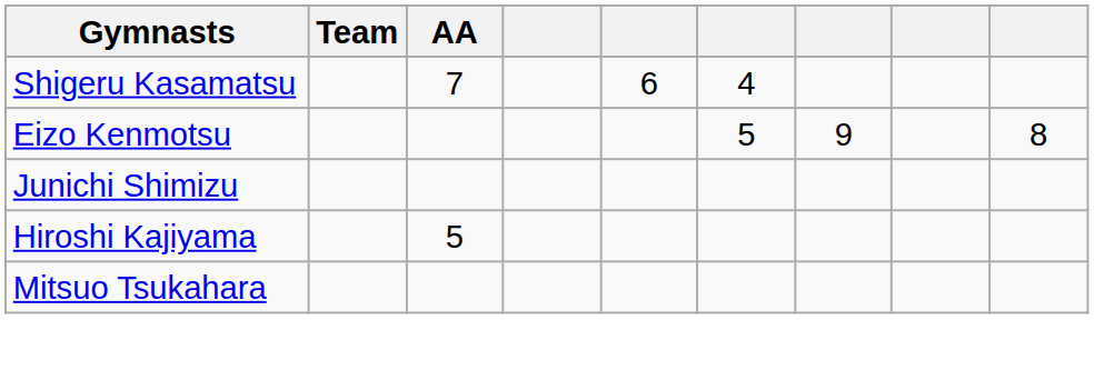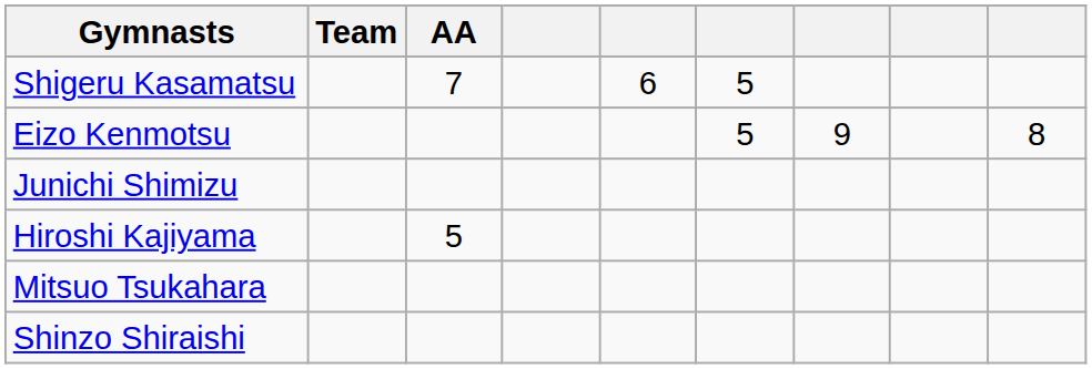 <table class="wikitable sortable collapsible autocollapse plainrowheaders" style="text-align:center; font-size:95%;">
 <tr>
 <th width=28% class=unsortable>Gymnasts</th>
 <th width=9% class=unsortable>Team</th>
 <th width=9% class=unsortable>AA</th>
 <th width=9% class=unsortable></th>
 <th width=9% class=unsortable></th>
 <th width=9% class=unsortable></th>
 <th width=9% class=unsortable></th>
 <th width=9% class=unsortable></th>
 <th width=9% class=unsortable></th>
 </tr>
 <tr>
 <td align=left><a href='#'>Shigeru Kasamatsu</a></td>
 <td></td>
 <td>7</td>
 <td></td>
 <td>6</td>
-<td>4</td>
+<td>5</td>
 <td></td>
 <td></td>
 <td></td>
 </tr>
 <tr>
 <td align=left><a href='#'>Eizo Kenmotsu</a></td>
 <td></td>
 <td></td>
 <td></td>
 <td></td>
 <td>5</td>
 <td>9</td>
 <td></td>
 <td>8</td>
 </tr>
 <tr>
 <td align=left><a href='#'>Junichi Shimizu</a></td>
 <td></td>
 <td></td>
 <td></td>
 <td></td>
 <td></td>
 <td></td>
 <td></td>
 <td></td>
 </tr>
 <tr>
 <td align=left><a href='#'>Hiroshi Kajiyama</a></td>
 <td></td>
 <td>5</td>
 <td></td>
 <td></td>
 <td></td>
 <td></td>
 <td></td>
 <td></td>
 </tr>
 <tr>
 <td align=left><a href='#'>Mitsuo Tsukahara</a></td>
 <td></td>
 <td></td>
 <td></td>
 <td></td>
 <td></td>
 <td></td>
 <td></td>
 <td></td>
 </tr>
+<tr>
+<td align=left><a href='#'>Shinzo Shiraishi</a></td>
+<td></td>
+<td></td>
+<td></td>
+<td></td>
+<td></td>
+<td></td>
+<td></td>
+<td></td>
+</tr>
 </table>
